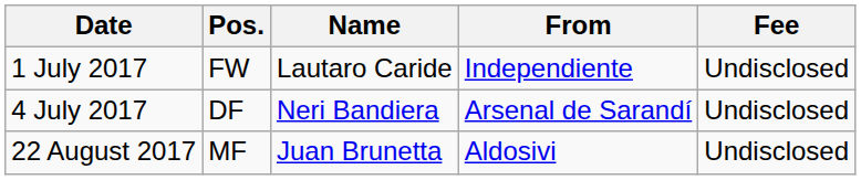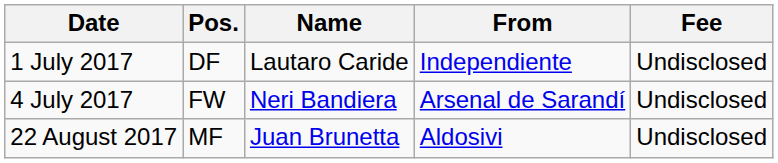 <table class="wikitable">
 <tr>
 <th>Date</th>
 <th>Pos.</th>
 <th>Name</th>
 <th>From</th>
 <th>Fee</th>
 </tr>
 <tr>
 <td>1 July 2017</td>
-<td>FW</td>
+<td>DF</td>
 <td> Lautaro Caride</td>
 <td> <a href='#'>Independiente</a></td>
 <td>Undisclosed</td>
 </tr>
 <tr>
 <td>4 July 2017</td>
-<td>DF</td>
+<td>FW</td>
 <td> <a href='#'>Neri Bandiera</a></td>
 <td> <a href='#'>Arsenal de Sarandí</a></td>
 <td>Undisclosed</td>
 </tr>
 <tr>
 <td>22 August 2017</td>
 <td>MF</td>
 <td> <a href='#'>Juan Brunetta</a></td>
 <td> <a href='#'>Aldosivi</a></td>
 <td>Undisclosed</td>
 </tr>
 </table>
